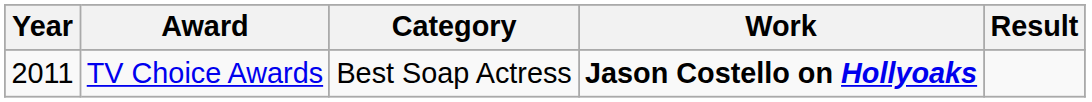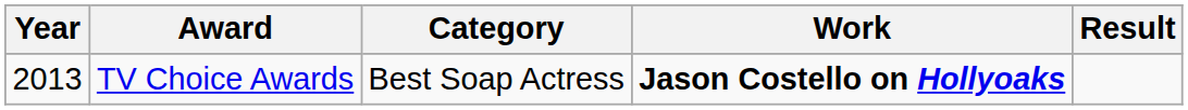 <table class="wikitable">
 <tr>
 <th>Year</th>
 <th>Award</th>
 <th>Category</th>
 <th>Work</th>
 <th>Result</th>
 </tr>
 <tr>
-<td>2011</td>
+<td>2013</td>
 <td><a href='#'>TV Choice Awards</a></td>
 <td>Best Soap Actress</td>
 <td><strong>Jason Costello on <em><a href='#'>Hollyoaks</a></em></strong></td>
 <td></td>
 </tr>
 </table>
